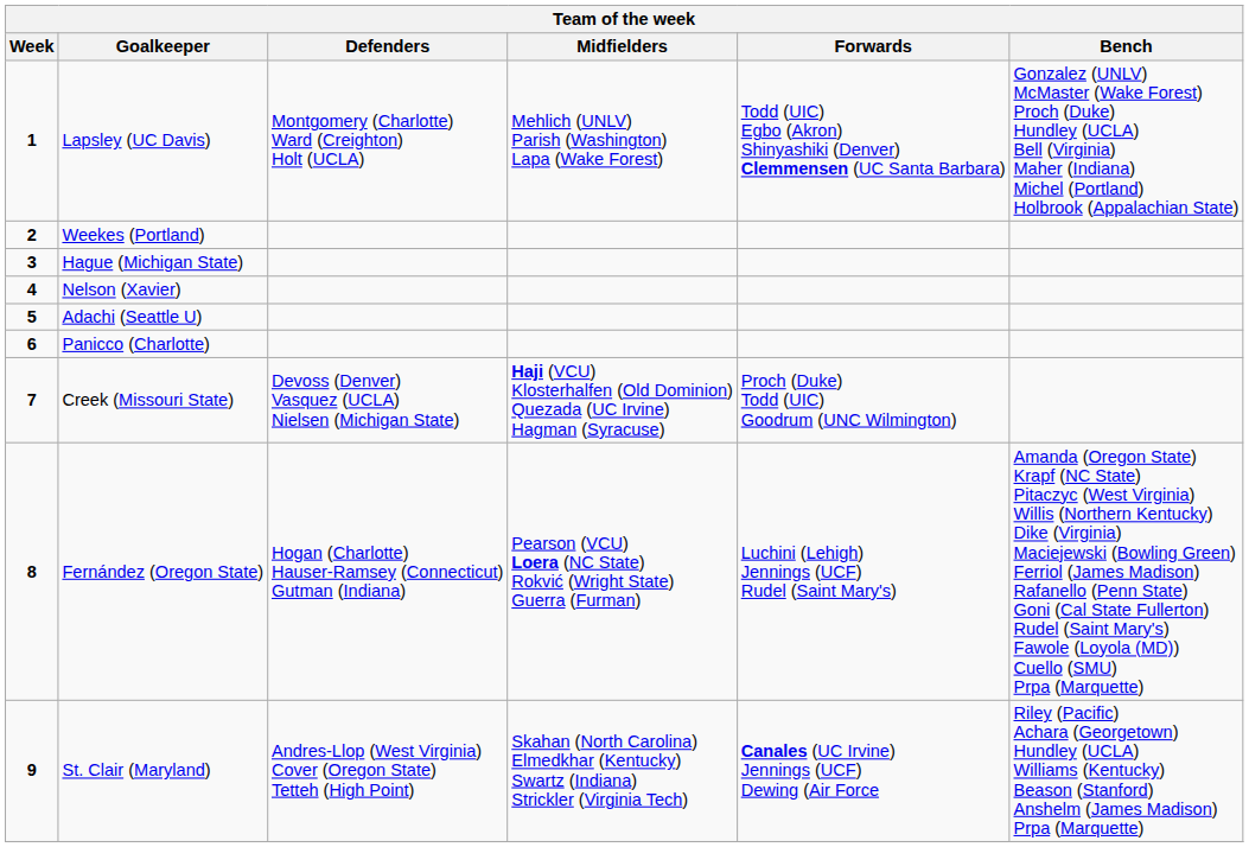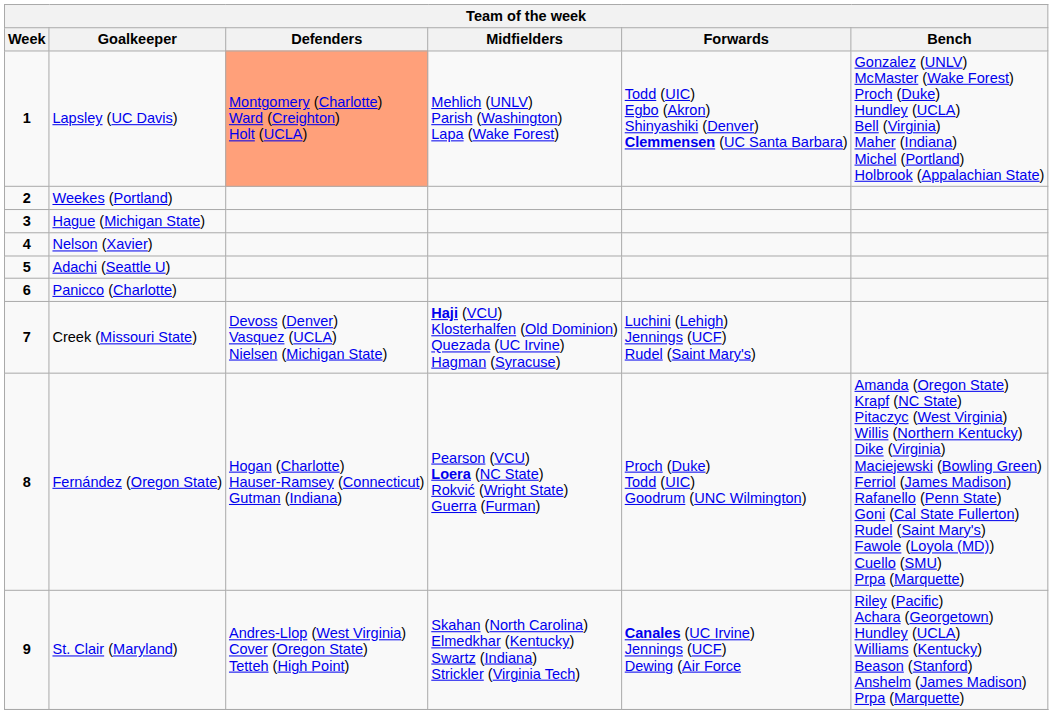 <table class="wikitable collapsible collapsed" style="white-space:nowrap; font-size:90%;">
 <tr>
 <th colspan="7">Team of the week</th>
 </tr>
 <tr>
 <th>Week</th>
 <th>Goalkeeper</th>
 <th>Defenders</th>
 <th>Midfielders</th>
 <th>Forwards</th>
 <th>Bench</th>
 </tr>
 <tr>
 <td style="text-align: center;"><strong>1</strong><br></td>
 <td> <a href='#'>Lapsley</a> (<a href='#'>UC Davis</a>)</td>
-<td> <a href='#'>Montgomery</a> (<a href='#'>Charlotte</a>)<br> <a href='#'>Ward</a> (<a href='#'>Creighton</a>)<br>  <a href='#'>Holt</a> (<a href='#'>UCLA</a>)</td>
+<td style="background: lightsalmon;"> <a href='#'>Montgomery</a> (<a href='#'>Charlotte</a>)<br> <a href='#'>Ward</a> (<a href='#'>Creighton</a>)<br>  <a href='#'>Holt</a> (<a href='#'>UCLA</a>)</td>
 <td> <a href='#'>Mehlich</a> (<a href='#'>UNLV</a>)<br> <a href='#'>Parish</a> (<a href='#'>Washington</a>)<br> <a href='#'>Lapa</a> (<a href='#'>Wake Forest</a>)</td>
 <td> <a href='#'>Todd</a> (<a href='#'>UIC</a>)<br> <a href='#'>Egbo</a> (<a href='#'>Akron</a>)<br> <a href='#'>Shinyashiki</a> (<a href='#'>Denver</a>)<br> <strong><a href='#'>Clemmensen</a></strong> (<a href='#'>UC Santa Barbara</a>)</td>
 <td> <a href='#'>Gonzalez</a> (<a href='#'>UNLV</a>)<br> <a href='#'>McMaster</a> (<a href='#'>Wake Forest</a>)<br> <a href='#'>Proch</a> (<a href='#'>Duke</a>)<br> <a href='#'>Hundley</a> (<a href='#'>UCLA</a>)<br> <a href='#'>Bell</a> (<a href='#'>Virginia</a>)<br> <a href='#'>Maher</a> (<a href='#'>Indiana</a>)<br> <a href='#'>Michel</a> (<a href='#'>Portland</a>)<br> <a href='#'>Holbrook</a> (<a href='#'>Appalachian State</a>)</td>
 </tr>
 <tr>
 <td style="text-align: center;"><strong>2</strong><br></td>
 <td> <a href='#'>Weekes</a> (<a href='#'>Portland</a>)</td>
 <td></td>
 <td></td>
 <td></td>
 <td></td>
 </tr>
 <tr>
 <td style="text-align: center;"><strong>3</strong><br></td>
 <td> <a href='#'>Hague</a> (<a href='#'>Michigan State</a>)</td>
 <td></td>
 <td></td>
 <td></td>
 <td></td>
 </tr>
 <tr>
 <td style="text-align: center;"><strong>4</strong><br></td>
 <td> <a href='#'>Nelson</a> (<a href='#'>Xavier</a>)</td>
 <td></td>
 <td></td>
 <td></td>
 <td></td>
 </tr>
 <tr>
 <td style="text-align: center;"><strong>5</strong><br></td>
 <td> <a href='#'>Adachi</a> (<a href='#'>Seattle U</a>)</td>
 <td></td>
 <td></td>
 <td></td>
 <td></td>
 </tr>
 <tr>
 <td style="text-align: center;"><strong>6</strong><br></td>
 <td> <a href='#'>Panicco</a> (<a href='#'>Charlotte</a>)</td>
 <td></td>
 <td></td>
 <td></td>
 <td></td>
 </tr>
 <tr>
 <td style="text-align: center;"><strong>7</strong><br></td>
 <td> Creek (<a href='#'>Missouri State</a>)</td>
 <td> <a href='#'>Devoss</a> (<a href='#'>Denver</a>)<br> <a href='#'>Vasquez</a> (<a href='#'>UCLA</a>)<br> <a href='#'>Nielsen</a> (<a href='#'>Michigan State</a>)</td>
 <td> <strong><a href='#'>Haji</a></strong> (<a href='#'>VCU</a>)<br> <a href='#'>Klosterhalfen</a> (<a href='#'>Old Dominion</a>)<br> <a href='#'>Quezada</a> (<a href='#'>UC Irvine</a>)<br> <a href='#'>Hagman</a> (<a href='#'>Syracuse</a>)</td>
-<td> <a href='#'>Proch</a> (<a href='#'>Duke</a>)<br> <a href='#'>Todd</a> (<a href='#'>UIC</a>)<br> <a href='#'>Goodrum</a> (<a href='#'>UNC Wilmington</a>)</td>
+<td> <a href='#'>Luchini</a> (<a href='#'>Lehigh</a>)<br> <a href='#'>Jennings</a> (<a href='#'>UCF</a>)<br> <a href='#'>Rudel</a> (<a href='#'>Saint Mary's</a>)</td>
 <td></td>
 </tr>
 <tr>
 <td style="text-align: center;"><strong>8</strong><br></td>
 <td> <a href='#'>Fernández</a> (<a href='#'>Oregon State</a>)</td>
 <td> <a href='#'>Hogan</a> (<a href='#'>Charlotte</a>)<br> <a href='#'>Hauser-Ramsey</a> (<a href='#'>Connecticut</a>)<br> <a href='#'>Gutman</a> (<a href='#'>Indiana</a>)</td>
 <td> <a href='#'>Pearson</a> (<a href='#'>VCU</a>)<br> <strong><a href='#'>Loera</a></strong> (<a href='#'>NC State</a>)<br> <a href='#'>Rokvić</a> (<a href='#'>Wright State</a>)<br> <a href='#'>Guerra</a> (<a href='#'>Furman</a>)</td>
-<td> <a href='#'>Luchini</a> (<a href='#'>Lehigh</a>)<br> <a href='#'>Jennings</a> (<a href='#'>UCF</a>)<br> <a href='#'>Rudel</a> (<a href='#'>Saint Mary's</a>)</td>
+<td> <a href='#'>Proch</a> (<a href='#'>Duke</a>)<br> <a href='#'>Todd</a> (<a href='#'>UIC</a>)<br> <a href='#'>Goodrum</a> (<a href='#'>UNC Wilmington</a>)</td>
 <td> <a href='#'>Amanda</a> (<a href='#'>Oregon State</a>)<br> <a href='#'>Krapf</a> (<a href='#'>NC State</a>)<br> <a href='#'>Pitaczyc</a> (<a href='#'>West Virginia</a>)<br> <a href='#'>Willis</a> (<a href='#'>Northern Kentucky</a>)<br> <a href='#'>Dike</a> (<a href='#'>Virginia</a>)<br> <a href='#'>Maciejewski</a> (<a href='#'>Bowling Green</a>)<br> <a href='#'>Ferriol</a> (<a href='#'>James Madison</a>)<br> <a href='#'>Rafanello</a> (<a href='#'>Penn State</a>)<br> <a href='#'>Goni</a> (<a href='#'>Cal State Fullerton</a>)<br> <a href='#'>Rudel</a> (<a href='#'>Saint Mary's</a>)<br> <a href='#'>Fawole</a> (<a href='#'>Loyola (MD)</a>)<br> <a href='#'>Cuello</a> (<a href='#'>SMU</a>)<br> <a href='#'>Prpa</a> (<a href='#'>Marquette</a>)</td>
 </tr>
 <tr>
 <td style="text-align: center;"><strong>9</strong><br></td>
 <td> <a href='#'>St. Clair</a> (<a href='#'>Maryland</a>)</td>
 <td> <a href='#'>Andres-Llop</a> (<a href='#'>West Virginia</a>)<br> <a href='#'>Cover</a> (<a href='#'>Oregon State</a>)<br> <a href='#'>Tetteh</a> (<a href='#'>High Point</a>)</td>
 <td> <a href='#'>Skahan</a> (<a href='#'>North Carolina</a>)<br> <a href='#'>Elmedkhar</a> (<a href='#'>Kentucky</a>)<br> <a href='#'>Swartz</a> (<a href='#'>Indiana</a>)<br> <a href='#'>Strickler</a> (<a href='#'>Virginia Tech</a>)</td>
 <td> <strong><a href='#'>Canales</a></strong> (<a href='#'>UC Irvine</a>)<br> <a href='#'>Jennings</a> (<a href='#'>UCF</a>)<br> <a href='#'>Dewing</a> (<a href='#'>Air Force</a></td>
 <td> <a href='#'>Riley</a> (<a href='#'>Pacific</a>)<br> <a href='#'>Achara</a> (<a href='#'>Georgetown</a>)<br> <a href='#'>Hundley</a> (<a href='#'>UCLA</a>)<br> <a href='#'>Williams</a> (<a href='#'>Kentucky</a>)<br> <a href='#'>Beason</a> (<a href='#'>Stanford</a>)<br> <a href='#'>Anshelm</a> (<a href='#'>James Madison</a>)<br> <a href='#'>Prpa</a> (<a href='#'>Marquette</a>)</td>
 </tr>
 <tr>
 </tr>
 </table>
